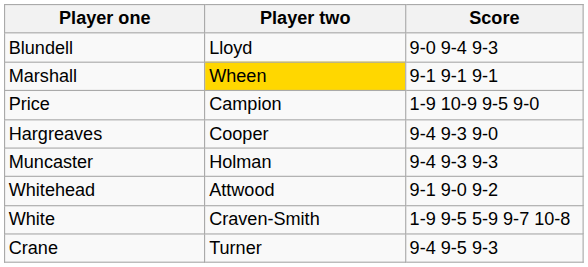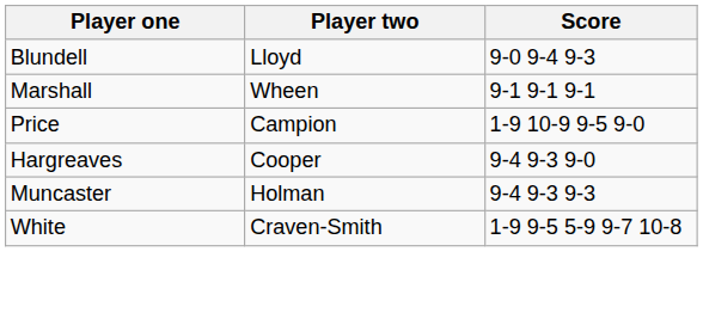 <table class="wikitable">
 <tr>
 <th width=170>Player one</th>
 <th width=170>Player two</th>
 <th width=150>Score</th>
 </tr>
 <tr>
 <td> Blundell</td>
 <td> Lloyd</td>
 <td>9-0 9-4 9-3</td>
 </tr>
 <tr>
 <td> Marshall</td>
-<td style="background: gold;"> Wheen</td>
+<td> Wheen</td>
 <td>9-1 9-1 9-1</td>
 </tr>
 <tr>
 <td> Price</td>
 <td> Campion</td>
 <td>1-9 10-9 9-5 9-0</td>
 </tr>
 <tr>
 <td> Hargreaves</td>
 <td> Cooper</td>
 <td>9-4 9-3 9-0</td>
 </tr>
 <tr>
 <td> Muncaster</td>
 <td> Holman</td>
 <td>9-4 9-3 9-3</td>
 </tr>
 <tr>
-<td> Whitehead</td>
-<td> Attwood</td>
-<td>9-1 9-0 9-2</td>
-</tr>
-<tr>
 <td> White</td>
 <td> Craven-Smith</td>
 <td>1-9 9-5 5-9 9-7 10-8</td>
 </tr>
-<tr>
-<td> Crane</td>
-<td> Turner</td>
-<td>9-4 9-5 9-3</td>
-</tr>
 </table>
